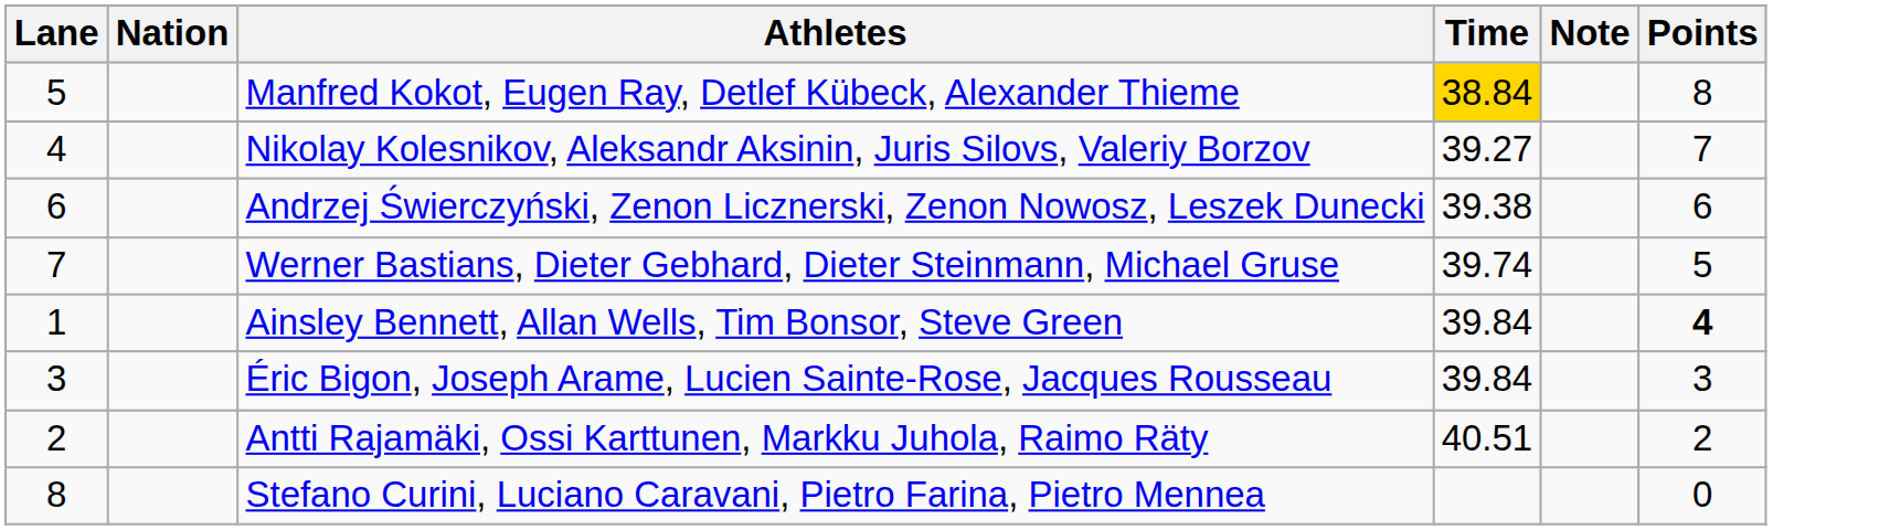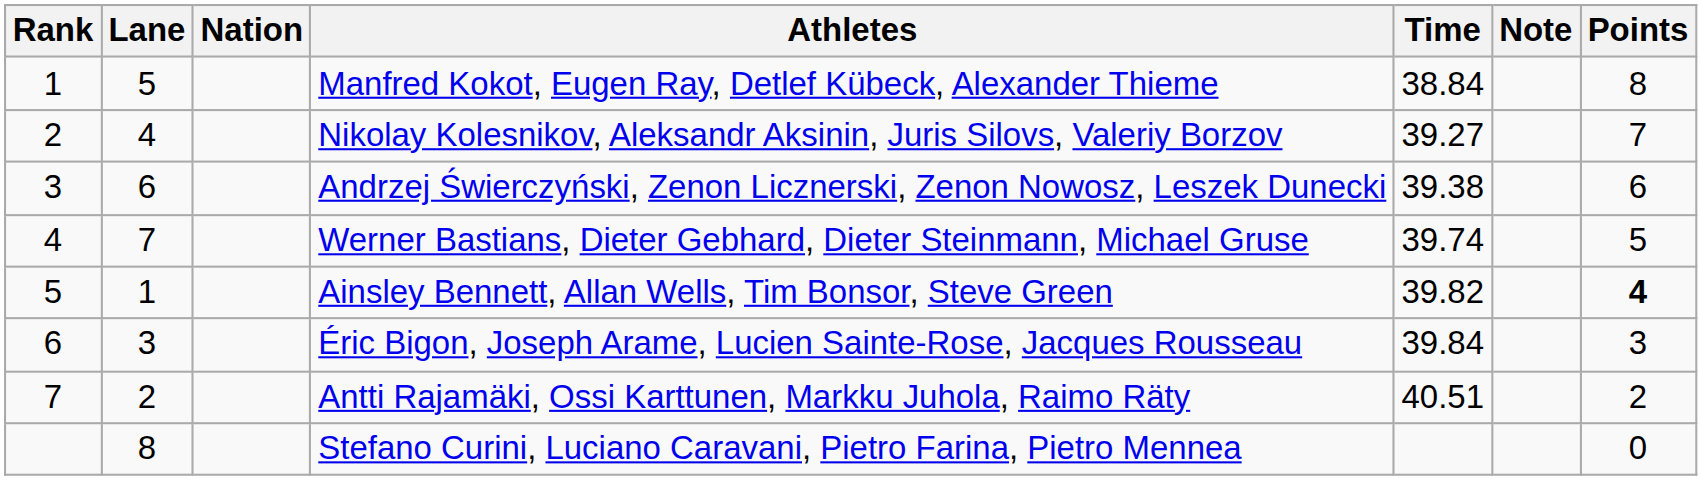 <table class="wikitable sortable" style="text-align:center">
 <tr>
+<th>Rank</th>
 <th>Lane</th>
 <th>Nation</th>
 <th>Athletes</th>
 <th>Time</th>
 <th>Note</th>
 <th>Points</th>
 </tr>
 <tr>
+<td>1</td>
 <td>5</td>
 <td align=left></td>
 <td align=left><a href='#'>Manfred Kokot</a>, <a href='#'>Eugen Ray</a>, <a href='#'>Detlef Kübeck</a>, <a href='#'>Alexander Thieme</a></td>
-<td style="background: gold;">38.84</td>
+<td>38.84</td>
 <td></td>
 <td>8</td>
 </tr>
 <tr>
+<td>2</td>
 <td>4</td>
 <td align=left></td>
 <td align=left><a href='#'>Nikolay Kolesnikov</a>, <a href='#'>Aleksandr Aksinin</a>, <a href='#'>Juris Silovs</a>, <a href='#'>Valeriy Borzov</a></td>
 <td>39.27</td>
 <td></td>
 <td>7</td>
 </tr>
 <tr>
+<td>3</td>
 <td>6</td>
 <td align=left></td>
 <td align=left><a href='#'>Andrzej Świerczyński</a>, <a href='#'>Zenon Licznerski</a>, <a href='#'>Zenon Nowosz</a>, <a href='#'>Leszek Dunecki</a></td>
 <td>39.38</td>
 <td></td>
 <td>6</td>
 </tr>
 <tr>
+<td>4</td>
 <td>7</td>
 <td align=left></td>
 <td align=left><a href='#'>Werner Bastians</a>, <a href='#'>Dieter Gebhard</a>, <a href='#'>Dieter Steinmann</a>, <a href='#'>Michael Gruse</a></td>
 <td>39.74</td>
 <td></td>
 <td>5</td>
 </tr>
 <tr>
+<td>5</td>
 <td>1</td>
 <td align=left></td>
 <td align=left><a href='#'>Ainsley Bennett</a>, <a href='#'>Allan Wells</a>, <a href='#'>Tim Bonsor</a>, <a href='#'>Steve Green</a></td>
-<td>39.84</td>
+<td>39.82</td>
 <td></td>
 <td><strong>4</strong></td>
 </tr>
 <tr>
+<td>6</td>
 <td>3</td>
 <td align=left></td>
 <td align=left><a href='#'>Éric Bigon</a>, <a href='#'>Joseph Arame</a>, <a href='#'>Lucien Sainte-Rose</a>, <a href='#'>Jacques Rousseau</a></td>
 <td>39.84</td>
 <td></td>
 <td>3</td>
 </tr>
 <tr>
+<td>7</td>
 <td>2</td>
 <td align=left></td>
 <td align=left><a href='#'>Antti Rajamäki</a>, <a href='#'>Ossi Karttunen</a>, <a href='#'>Markku Juhola</a>, <a href='#'>Raimo Räty</a></td>
 <td>40.51</td>
 <td></td>
 <td>2</td>
 </tr>
 <tr>
+<td></td>
 <td>8</td>
 <td align=left></td>
 <td align=left><a href='#'>Stefano Curini</a>, <a href='#'>Luciano Caravani</a>, <a href='#'>Pietro Farina</a>, <a href='#'>Pietro Mennea</a></td>
 <td></td>
 <td></td>
 <td>0</td>
 </tr>
 </table>
